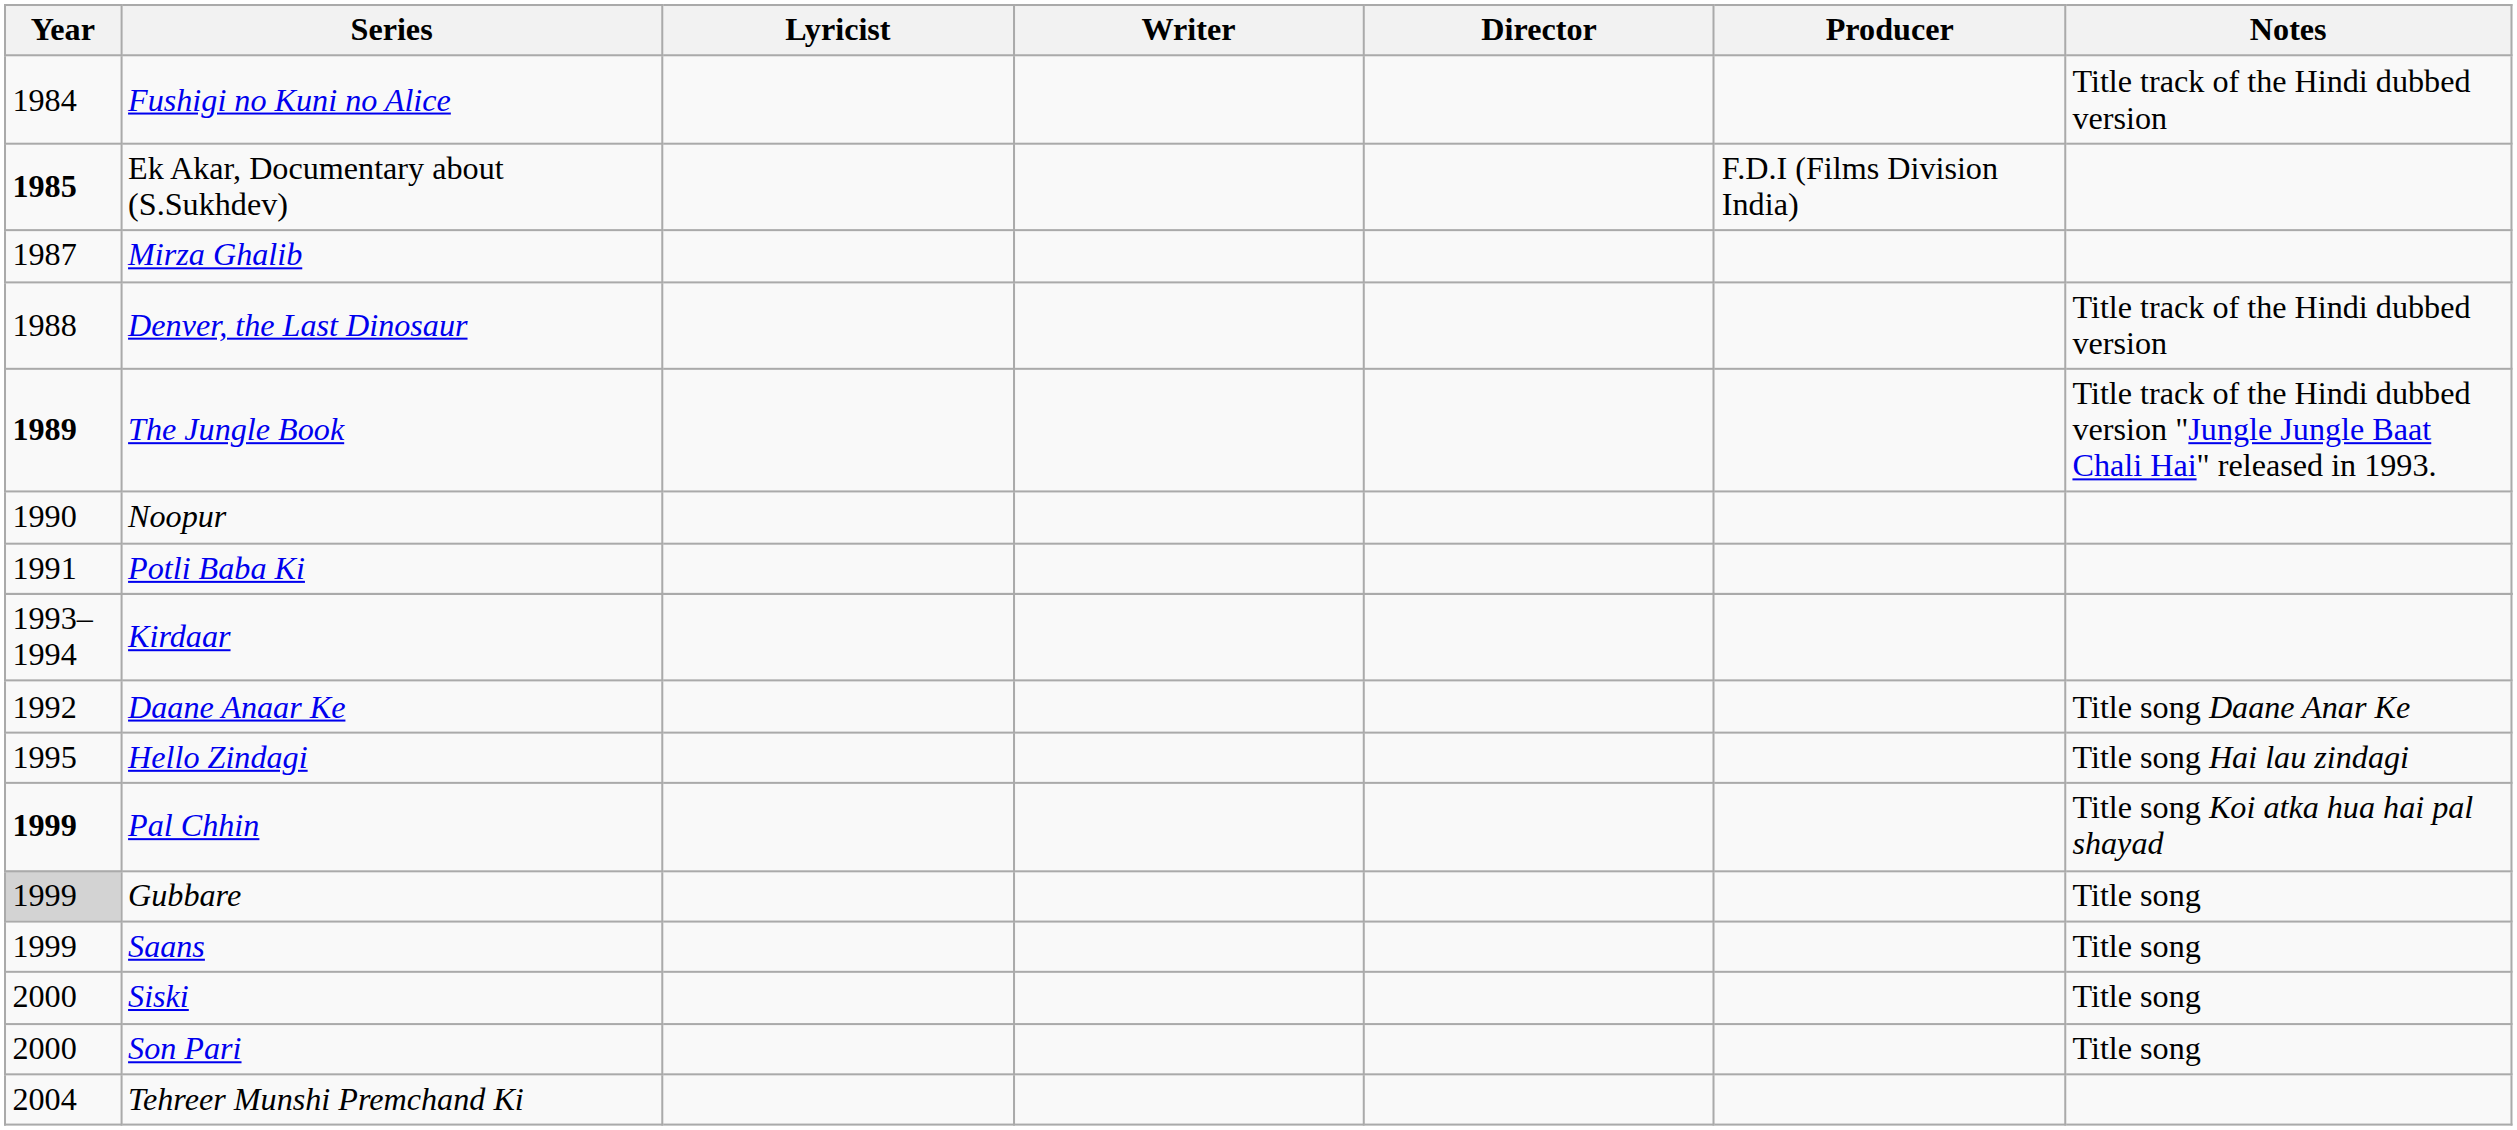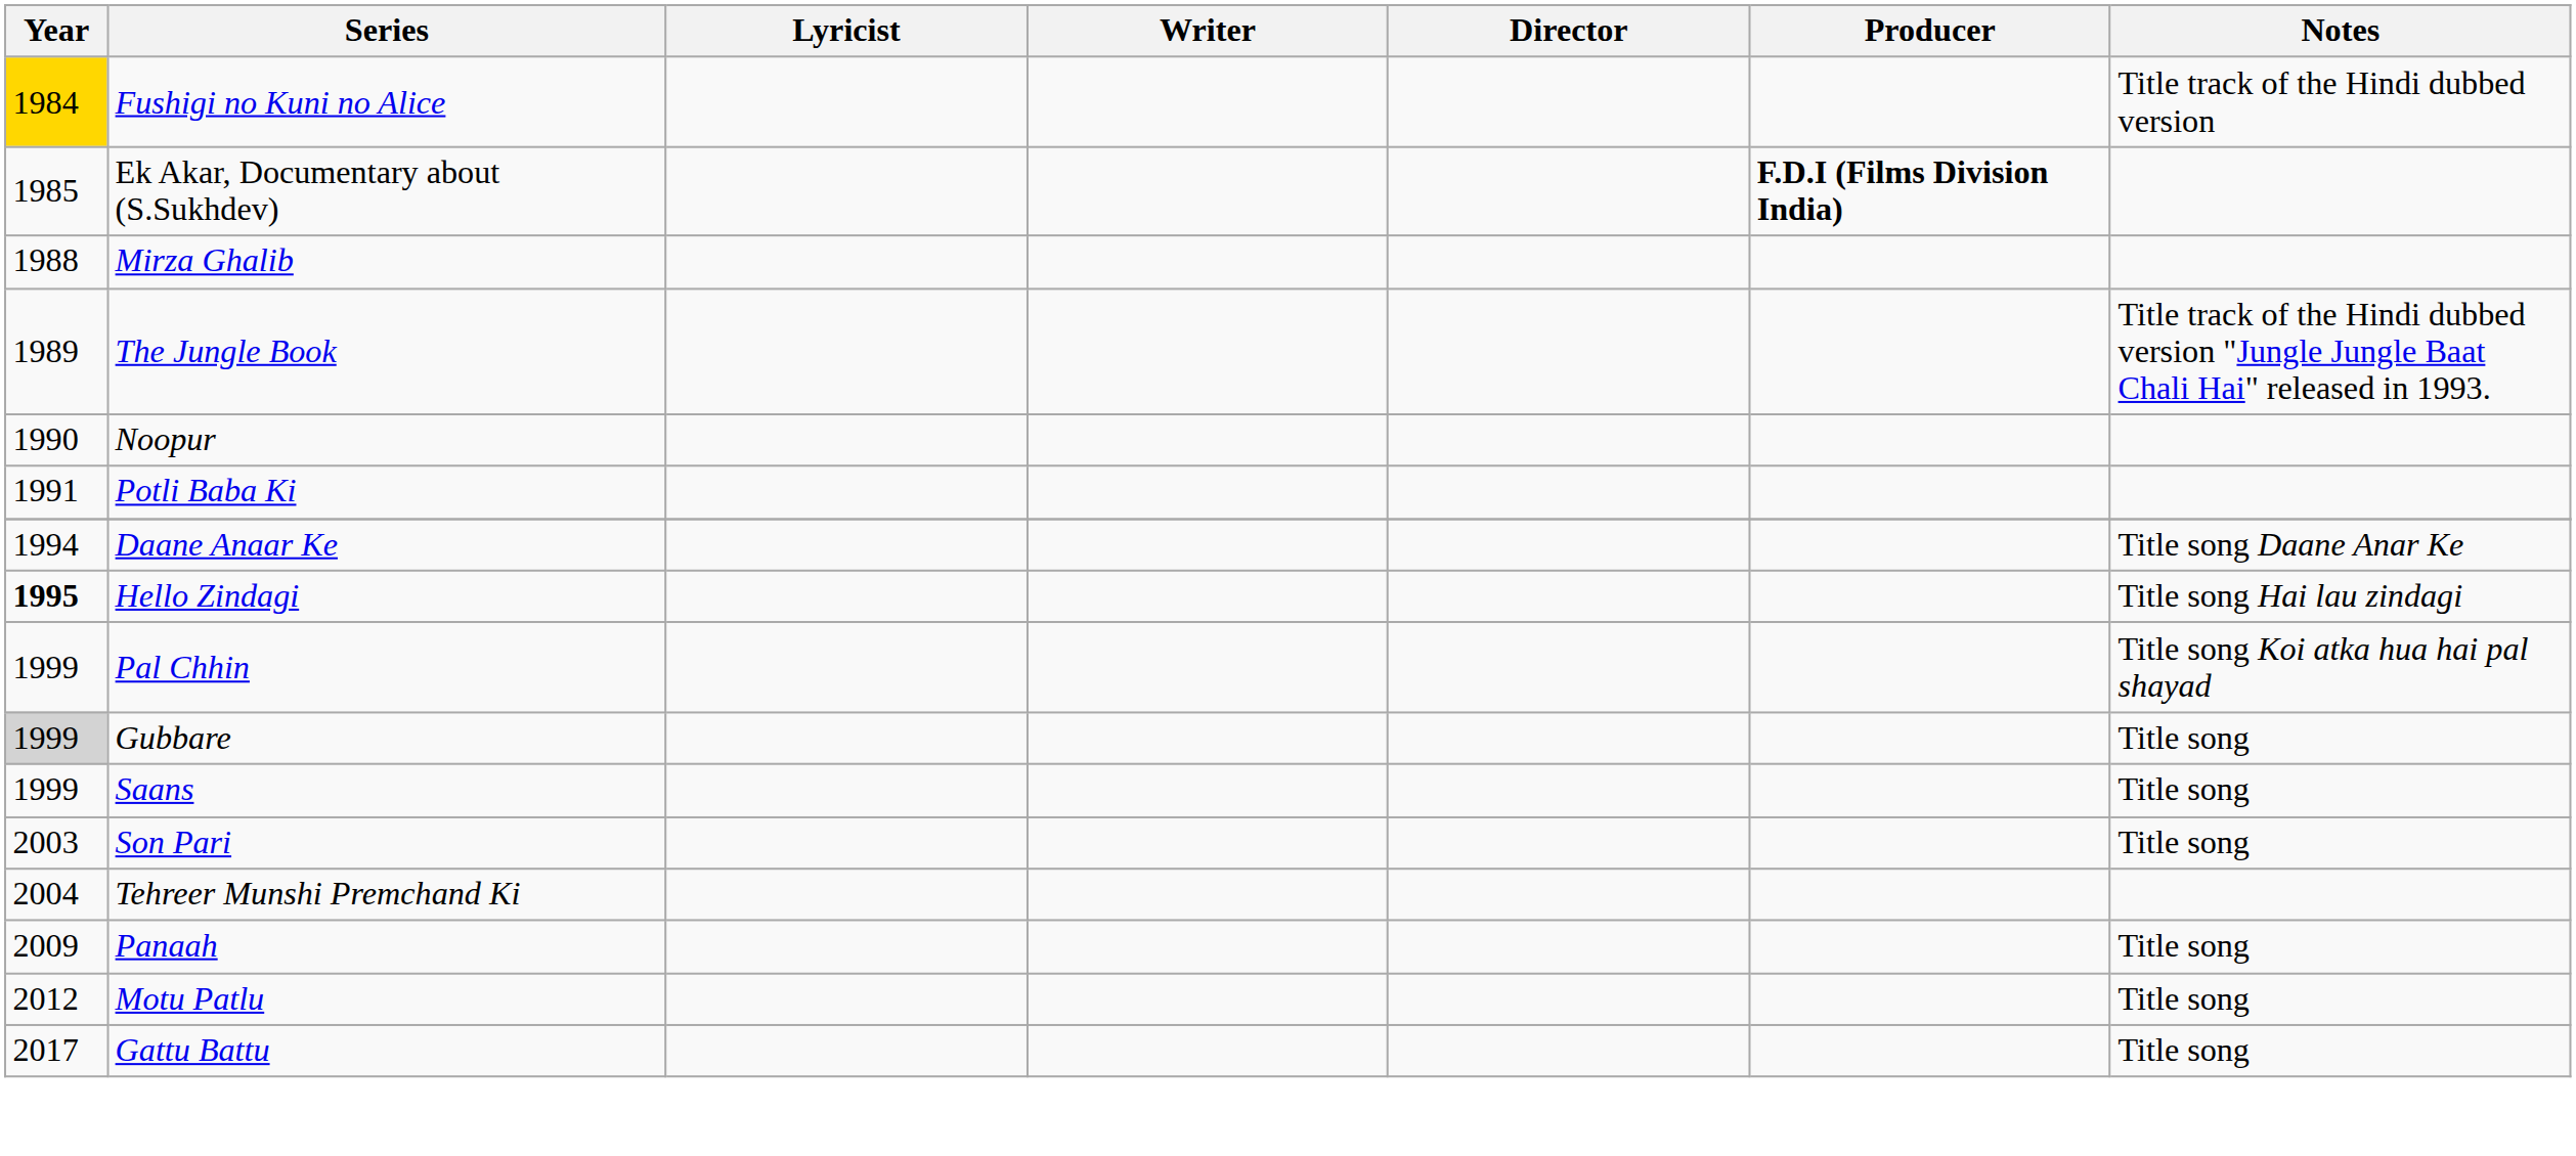 <table class="wikitable sortable collapsible">
 <tr>
 <th style="width: 3%;">Year</th>
 <th style="width: 17%;">Series</th>
 <th style="width: 11%;">Lyricist</th>
 <th style="width: 11%;">Writer</th>
 <th style="width: 11%;">Director</th>
 <th style="width: 11%;">Producer</th>
 <th style="width: 14%;">Notes</th>
 </tr>
 <tr>
-<td>1984</td>
+<td style="background: gold;">1984</td>
 <td><em><a href='#'>Fushigi no Kuni no Alice</a></em></td>
 <td></td>
 <td></td>
 <td></td>
 <td></td>
 <td>Title track of the Hindi dubbed version</td>
 </tr>
 <tr>
-<td><strong>1985</strong></td>
+<td>1985</td>
 <td>Ek Akar, Documentary about (S.Sukhdev)</td>
 <td></td>
 <td></td>
 <td></td>
-<td>F.D.I (Films Division India)</td>
+<td><strong>F.D.I (Films Division India)</strong></td>
 <td></td>
 </tr>
 <tr>
-<td>1987</td>
+<td>1988</td>
 <td><em><a href='#'>Mirza Ghalib</a></em></td>
 <td></td>
 <td></td>
 <td></td>
 <td></td>
 <td></td>
 </tr>
 <tr>
-<td>1988</td>
-<td><em><a href='#'>Denver, the Last Dinosaur</a></em></td>
-<td></td>
-<td></td>
-<td></td>
-<td></td>
-<td>Title track of the Hindi dubbed version</td>
-</tr>
-<tr>
-<td><strong>1989</strong></td>
+<td>1989</td>
 <td><em><a href='#'>The Jungle Book</a></em></td>
 <td></td>
 <td></td>
 <td></td>
 <td></td>
 <td>Title track of the Hindi dubbed version "<a href='#'>Jungle Jungle Baat Chali Hai</a>"  released in 1993.</td>
 </tr>
 <tr>
 <td>1990</td>
 <td><em>Noopur</em></td>
 <td></td>
 <td></td>
 <td></td>
 <td></td>
 <td></td>
 </tr>
 <tr>
 <td>1991</td>
 <td><em><a href='#'>Potli Baba Ki</a></em></td>
 <td></td>
 <td></td>
 <td></td>
 <td></td>
 <td></td>
 </tr>
 <tr>
 </tr>
 <tr>
-<td>1993–1994</td>
-<td><em><a href='#'>Kirdaar</a></em></td>
-<td></td>
-<td></td>
-<td></td>
-<td></td>
-<td></td>
-</tr>
-<tr>
-<td>1992</td>
+<td>1994</td>
 <td><em><a href='#'>Daane Anaar Ke</a></em></td>
 <td></td>
 <td></td>
 <td></td>
 <td></td>
 <td>Title song <em>Daane Anar Ke</em></td>
 </tr>
 <tr>
-<td>1995</td>
+<td><strong>1995</strong></td>
 <td><em><a href='#'>Hello Zindagi</a></em></td>
 <td></td>
 <td></td>
 <td></td>
 <td></td>
 <td>Title song <em>Hai lau zindagi</em></td>
 </tr>
 <tr>
-<td><strong>1999</strong></td>
+<td>1999</td>
 <td><em><a href='#'>Pal Chhin</a></em></td>
 <td></td>
 <td></td>
 <td></td>
 <td></td>
 <td>Title song <em>Koi atka hua hai pal shayad</em></td>
 </tr>
 <tr>
 <td style="background: lightgrey;">1999</td>
 <td><em>Gubbare</em></td>
 <td></td>
 <td></td>
 <td></td>
 <td></td>
 <td>Title song</td>
 </tr>
 <tr>
 <td>1999</td>
 <td><em><a href='#'>Saans</a></em></td>
 <td></td>
 <td></td>
 <td></td>
 <td></td>
 <td>Title song</td>
 </tr>
 <tr>
-<td>2000</td>
-<td><em><a href='#'>Siski</a></em></td>
-<td></td>
-<td></td>
-<td></td>
-<td></td>
-<td>Title song</td>
-</tr>
-<tr>
-<td>2000</td>
+<td>2003</td>
 <td><em><a href='#'>Son Pari</a></em></td>
 <td></td>
 <td></td>
 <td></td>
 <td></td>
 <td>Title song</td>
 </tr>
 <tr>
 <td>2004</td>
 <td><em>Tehreer Munshi Premchand Ki</em></td>
 <td></td>
 <td></td>
 <td></td>
 <td></td>
 <td></td>
 </tr>
+<tr>
+<td>2009</td>
+<td><em><a href='#'>Panaah</a></em></td>
+<td></td>
+<td></td>
+<td></td>
+<td></td>
+<td>Title song</td>
+</tr>
+<tr>
+<td>2012</td>
+<td><em><a href='#'>Motu Patlu</a></em></td>
+<td></td>
+<td></td>
+<td></td>
+<td></td>
+<td>Title song</td>
+</tr>
+<tr>
+<td>2017</td>
+<td><em><a href='#'>Gattu Battu</a></em></td>
+<td></td>
+<td></td>
+<td></td>
+<td></td>
+<td>Title song</td>
+</tr>
 </table>
